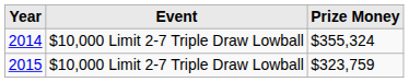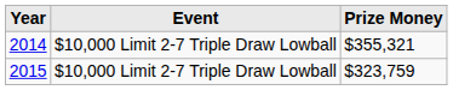 <table class="wikitable">
 <tr>
 <th style="background: #E9E9E9;">Year</th>
 <th style="background: #E9E9E9;">Event</th>
 <th style="background: #E9E9E9;">Prize Money</th>
 </tr>
 <tr>
 <td><a href='#'>2014</a></td>
 <td>$10,000 Limit 2-7 Triple Draw Lowball</td>
-<td>$355,324</td>
+<td>$355,321</td>
 </tr>
 <tr>
 <td><a href='#'>2015</a></td>
 <td>$10,000 Limit 2-7 Triple Draw Lowball</td>
 <td>$323,759</td>
 </tr>
 </table>
